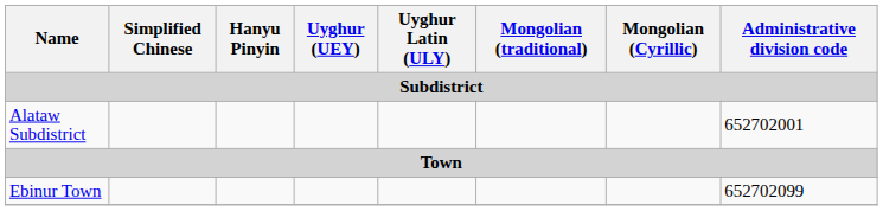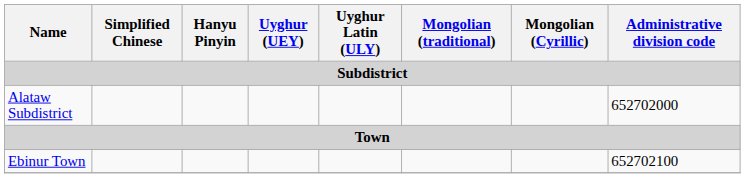 <table class="wikitable" align="center" style="width:50%; border="1">
 <tr>
 <th>Name</th>
 <th>Simplified Chinese</th>
 <th>Hanyu Pinyin</th>
 <th><a href='#'>Uyghur</a> (<a href='#'>UEY</a>)</th>
 <th>Uyghur Latin (<a href='#'>ULY</a>)</th>
 <th><a href='#'>Mongolian</a> (<a href='#'>traditional</a>)</th>
 <th>Mongolian (<a href='#'>Cyrillic</a>)</th>
 <th><a href='#'>Administrative division code</a></th>
 </tr>
 <tr>
 <td colspan="9"  style="text-align:center; background:#d3d3d3;"><strong>Subdistrict</strong></td>
 </tr>
 <tr --------->
 <td><a href='#'>Alataw Subdistrict</a></td>
 <td></td>
 <td></td>
 <td></td>
 <td></td>
 <td></td>
 <td></td>
-<td>652702001</td>
+<td>652702000</td>
 </tr>
 <tr>
 <td colspan="9"  style="text-align:center; background:#d3d3d3;"><strong>Town</strong></td>
 </tr>
 <tr --------->
 <td><a href='#'>Ebinur Town</a></td>
 <td></td>
 <td></td>
 <td></td>
 <td></td>
 <td></td>
 <td></td>
-<td>652702099</td>
+<td>652702100</td>
 </tr>
 <tr>
 </tr>
 </table>
